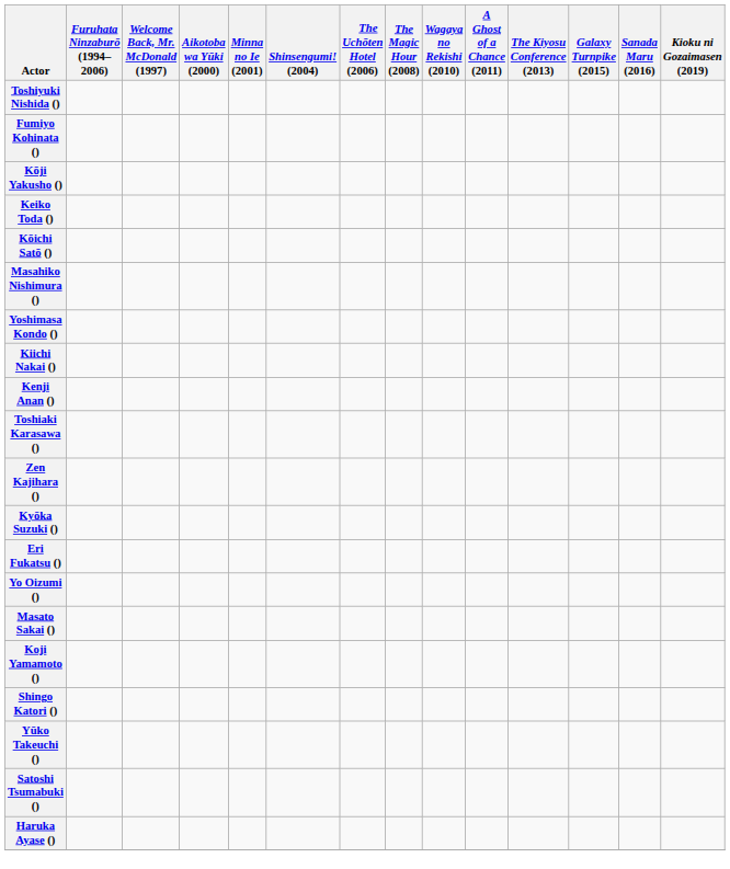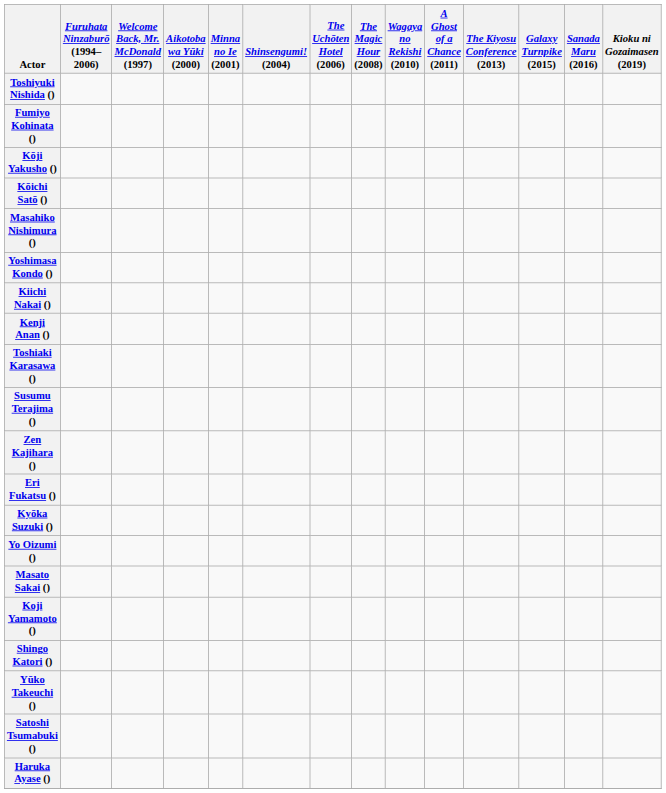 <table class="wikitable" style="text-align:center;font-size:83%;">
 <tr style="vertical-align:bottom;">
 <th>Actor</th>
 <th><em><a href='#'>Furuhata Ninzaburō</a></em> (1994–2006)</th>
 <th><em><a href='#'>Welcome Back, Mr. McDonald</a></em> (1997)</th>
 <th><em><a href='#'>Aikotoba wa Yūki</a></em> (2000)</th>
 <th><em><a href='#'>Minna no Ie</a></em> (2001)</th>
 <th><em><a href='#'>Shinsengumi!</a></em> (2004)</th>
 <th>　<em><a href='#'>The Uchōten Hotel</a></em> (2006)</th>
 <th><em><a href='#'>The Magic Hour</a></em> (2008)</th>
 <th><em><a href='#'>Wagaya no Rekishi</a></em> (2010)</th>
 <th><em><a href='#'>A Ghost of a Chance</a></em> (2011)</th>
 <th><em><a href='#'>The Kiyosu Conference</a></em> (2013)</th>
 <th><em><a href='#'>Galaxy Turnpike</a></em> (2015)</th>
 <th><em><a href='#'>Sanada Maru</a></em> (2016)</th>
 <th><em>Kioku ni Gozaimasen</em> (2019)</th>
 </tr>
 <tr>
 <th><a href='#'>Toshiyuki Nishida</a> ()</th>
 <td></td>
 <td></td>
 <td></td>
 <td></td>
 <td></td>
 <td></td>
 <td></td>
 <td></td>
 <td></td>
 <td></td>
 <td></td>
 <td></td>
 <td></td>
 </tr>
 <tr>
 <th><a href='#'>Fumiyo Kohinata</a> ()</th>
 <td></td>
 <td></td>
 <td></td>
 <td></td>
 <td></td>
 <td></td>
 <td></td>
 <td></td>
 <td></td>
 <td></td>
 <td></td>
 <td></td>
 <td></td>
 </tr>
 <tr>
 <th><a href='#'>Kōji Yakusho</a> ()</th>
-<td></td>
-<td></td>
-<td></td>
-<td></td>
-<td></td>
-<td></td>
-<td></td>
-<td></td>
-<td></td>
-<td></td>
-<td></td>
-<td></td>
-<td></td>
-</tr>
-<tr>
-<th><a href='#'>Keiko Toda</a> ()</th>
 <td></td>
 <td></td>
 <td></td>
 <td></td>
 <td></td>
 <td></td>
 <td></td>
 <td></td>
 <td></td>
 <td></td>
 <td></td>
 <td></td>
 <td></td>
 </tr>
 <tr>
 <th><a href='#'>Kōichi Satō</a> ()</th>
 <td></td>
 <td></td>
 <td></td>
 <td></td>
 <td></td>
 <td></td>
 <td></td>
 <td></td>
 <td></td>
 <td></td>
 <td></td>
 <td>　</td>
 <td></td>
 </tr>
 <tr>
 <th><a href='#'>Masahiko Nishimura</a> ()</th>
 <td></td>
 <td></td>
 <td></td>
 <td></td>
 <td></td>
 <td></td>
 <td></td>
 <td></td>
 <td></td>
 <td></td>
 <td></td>
 <td></td>
 <td></td>
 </tr>
 <tr>
 <th><a href='#'>Yoshimasa Kondo</a> ()</th>
 <td></td>
 <td></td>
 <td></td>
 <td></td>
 <td></td>
 <td></td>
 <td></td>
 <td></td>
 <td></td>
 <td></td>
 <td></td>
 <td></td>
 <td></td>
 </tr>
 <tr>
 <th><a href='#'>Kiichi Nakai</a> ()</th>
 <td></td>
 <td></td>
 <td></td>
 <td></td>
 <td></td>
 <td></td>
 <td></td>
 <td></td>
 <td></td>
 <td></td>
 <td></td>
 <td></td>
 <td></td>
 </tr>
 <tr>
 <th><a href='#'>Kenji Anan</a> ()</th>
 <td></td>
 <td></td>
 <td></td>
 <td></td>
 <td></td>
 <td></td>
 <td></td>
 <td></td>
 <td></td>
 <td></td>
 <td></td>
 <td></td>
 <td></td>
 </tr>
 <tr>
 <th><a href='#'>Toshiaki Karasawa</a> ()</th>
 <td></td>
 <td></td>
 <td></td>
 <td></td>
 <td></td>
 <td></td>
 <td></td>
 <td></td>
 <td></td>
 <td></td>
 <td></td>
 <td></td>
 <td></td>
 </tr>
 <tr>
+<th><a href='#'>Susumu Terajima</a> ()</th>
+<td></td>
+<td></td>
+<td></td>
+<td></td>
+<td></td>
+<td></td>
+<td></td>
+<td></td>
+<td></td>
+<td></td>
+<td></td>
+<td></td>
+<td></td>
+</tr>
+<tr>
 <th><a href='#'>Zen Kajihara</a> ()</th>
 <td></td>
 <td></td>
 <td></td>
 <td></td>
 <td></td>
 <td></td>
 <td></td>
 <td></td>
 <td></td>
 <td></td>
 <td></td>
 <td></td>
 <td></td>
 </tr>
 <tr>
-<th><a href='#'>Kyōka Suzuki</a> ()</th>
+<th><a href='#'>Eri Fukatsu</a> ()</th>
 <td></td>
 <td></td>
 <td></td>
 <td></td>
 <td></td>
 <td></td>
 <td></td>
 <td></td>
 <td></td>
 <td></td>
 <td></td>
 <td></td>
 <td></td>
 </tr>
 <tr>
-<th><a href='#'>Eri Fukatsu</a> ()</th>
+<th><a href='#'>Kyōka Suzuki</a> ()</th>
 <td></td>
 <td></td>
 <td></td>
 <td></td>
 <td></td>
 <td></td>
 <td></td>
 <td></td>
 <td></td>
 <td></td>
 <td></td>
 <td></td>
 <td></td>
 </tr>
 <tr>
 <th><a href='#'>Yo Oizumi</a> ()</th>
 <td></td>
 <td></td>
 <td></td>
 <td></td>
 <td></td>
 <td></td>
 <td></td>
 <td></td>
 <td></td>
 <td></td>
 <td></td>
 <td></td>
 <td></td>
 </tr>
 <tr>
 <th><a href='#'>Masato Sakai</a> ()</th>
 <td></td>
 <td></td>
 <td></td>
 <td></td>
 <td></td>
 <td></td>
 <td></td>
 <td></td>
 <td></td>
 <td></td>
 <td></td>
 <td></td>
 <td></td>
 </tr>
 <tr>
 <th><a href='#'>Koji Yamamoto</a> ()</th>
 <td></td>
 <td></td>
 <td></td>
 <td></td>
 <td></td>
 <td></td>
 <td></td>
 <td></td>
 <td></td>
 <td></td>
 <td></td>
 <td></td>
 <td></td>
 </tr>
 <tr>
 <th><a href='#'>Shingo Katori</a> ()</th>
 <td></td>
 <td></td>
 <td></td>
 <td></td>
 <td></td>
 <td></td>
 <td></td>
 <td></td>
 <td></td>
 <td></td>
 <td></td>
 <td></td>
 <td></td>
 </tr>
 <tr>
 <th><a href='#'>Yūko Takeuchi</a> ()</th>
 <td></td>
 <td></td>
 <td></td>
 <td></td>
 <td></td>
 <td></td>
 <td></td>
 <td></td>
 <td></td>
 <td></td>
 <td></td>
 <td></td>
 <td></td>
 </tr>
 <tr>
 <th><a href='#'>Satoshi Tsumabuki</a> ()</th>
 <td></td>
 <td></td>
 <td></td>
 <td></td>
 <td></td>
 <td></td>
 <td></td>
 <td></td>
 <td></td>
 <td></td>
 <td></td>
 <td></td>
 <td></td>
 </tr>
 <tr>
 <th><a href='#'>Haruka Ayase</a> ()</th>
 <td></td>
 <td></td>
 <td></td>
 <td></td>
 <td></td>
 <td></td>
 <td></td>
 <td></td>
 <td></td>
 <td></td>
 <td></td>
 <td></td>
 <td></td>
 </tr>
 <tr>
 </tr>
 </table>
